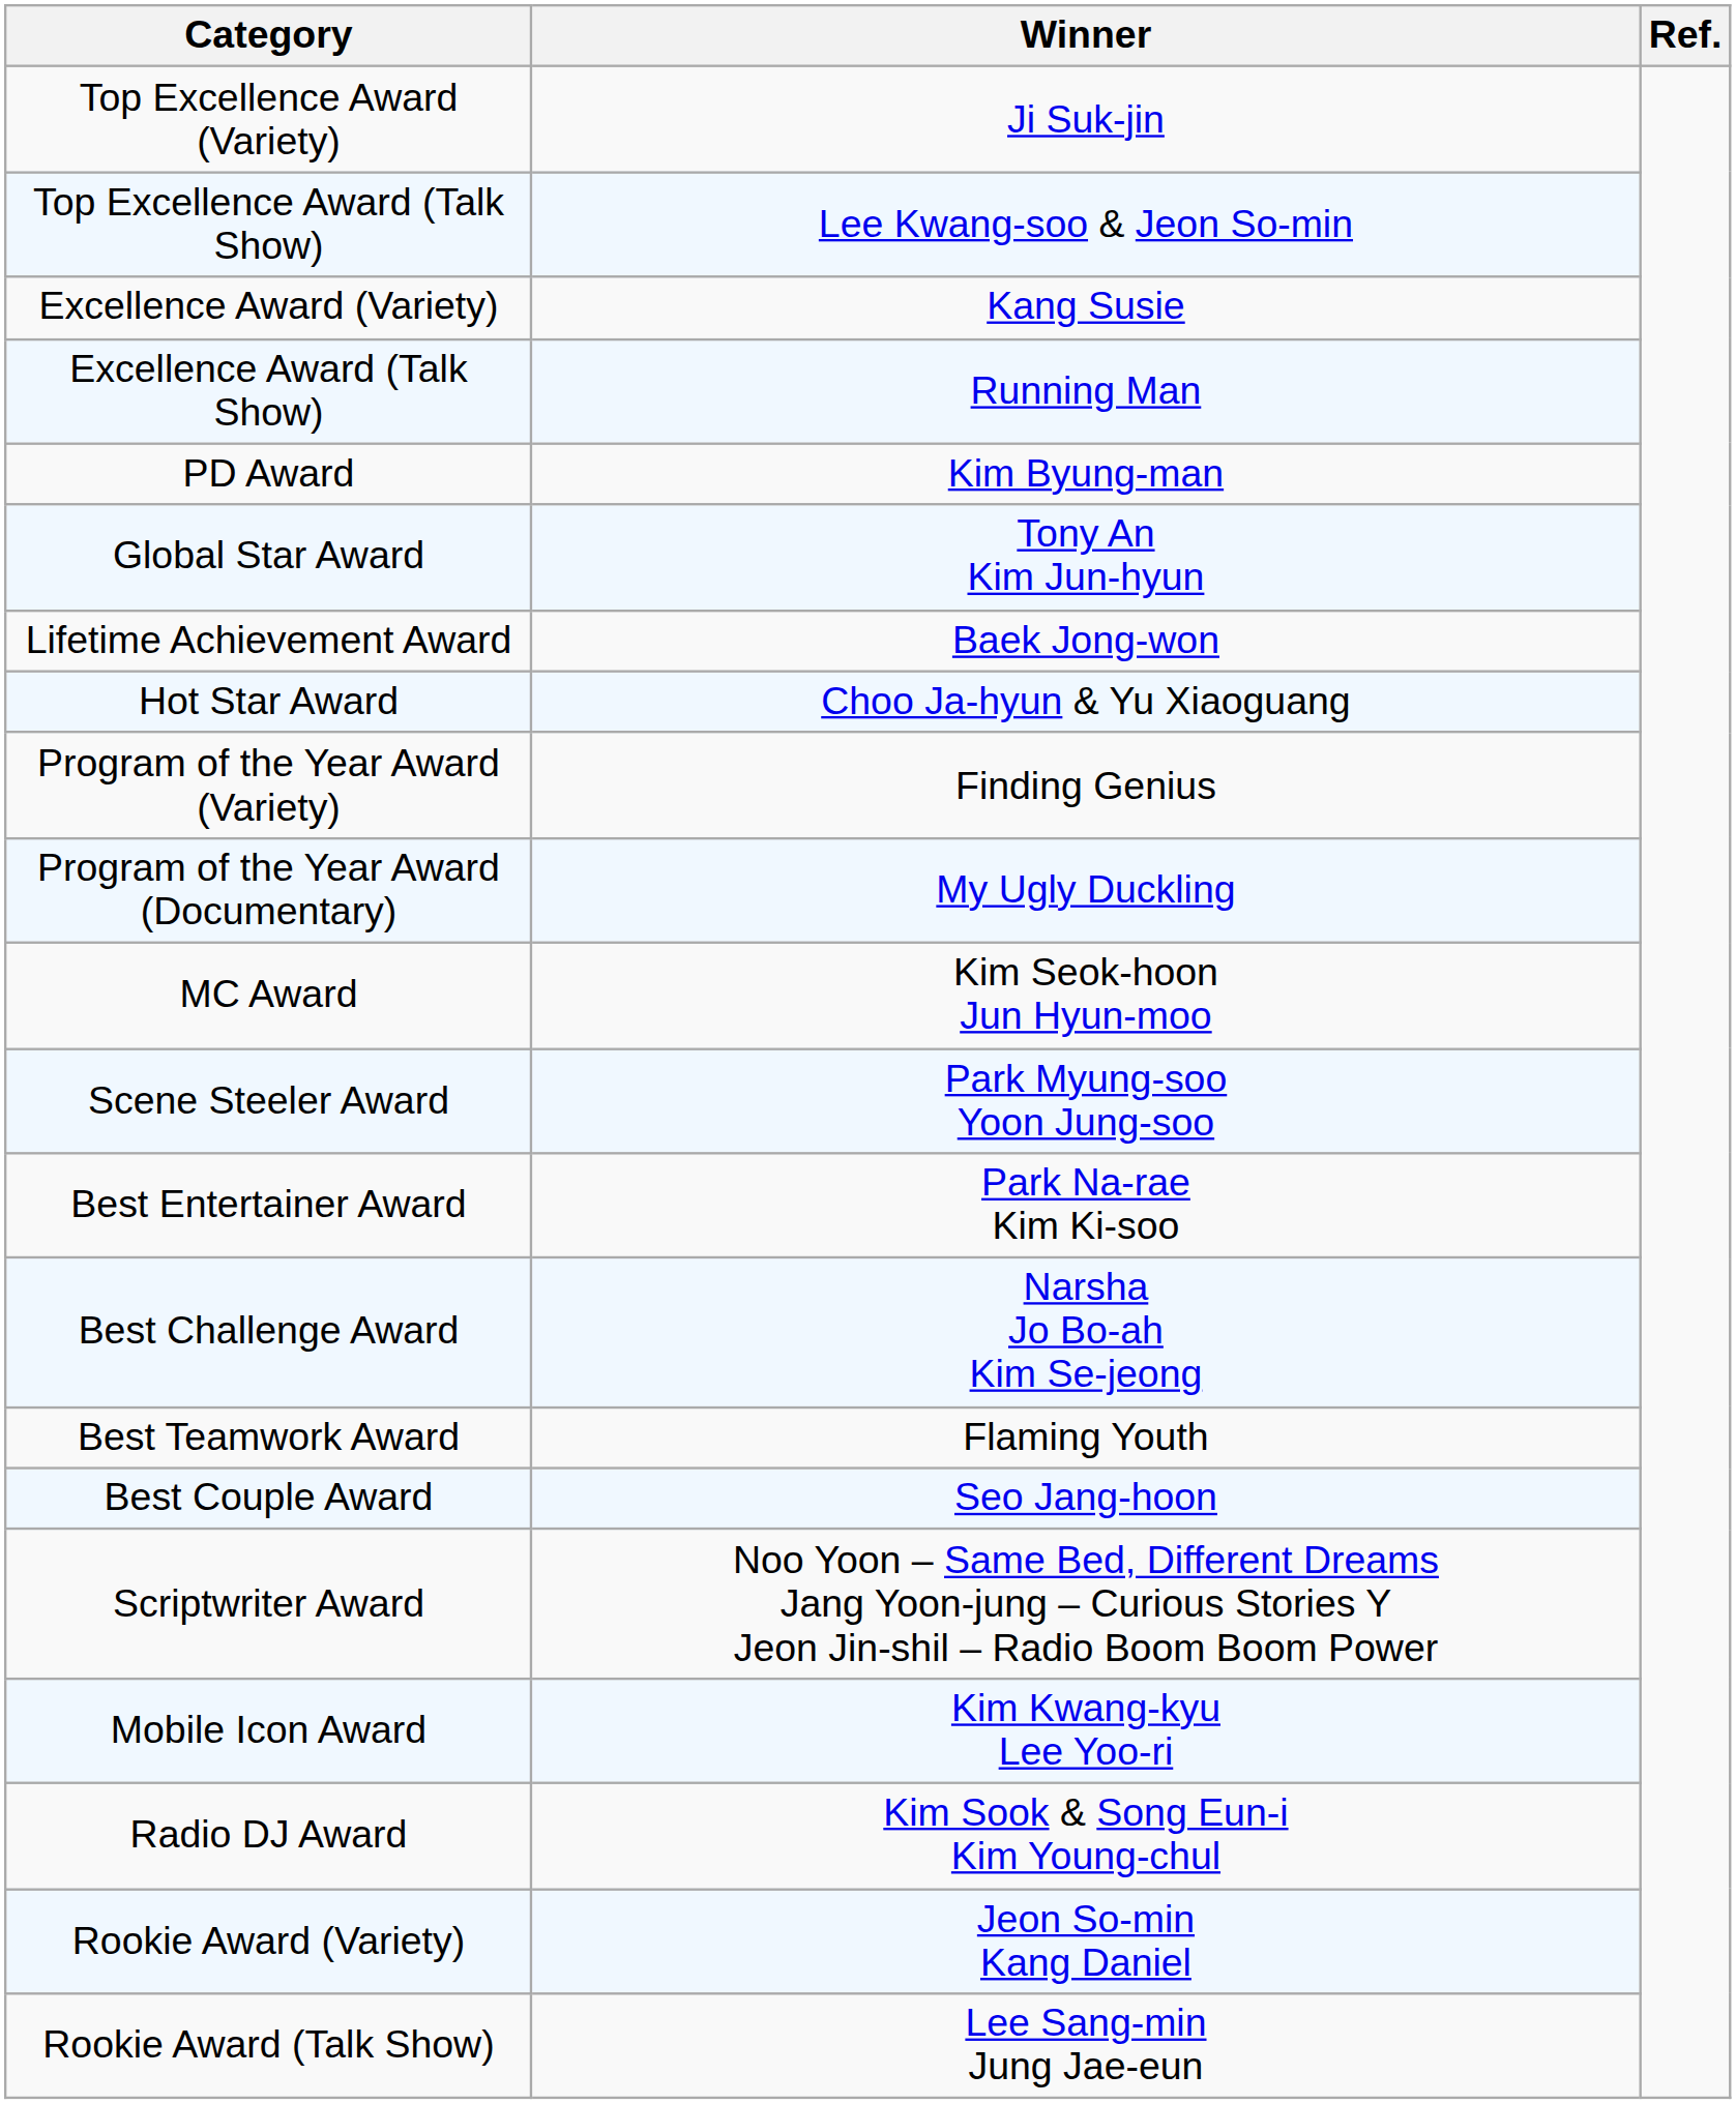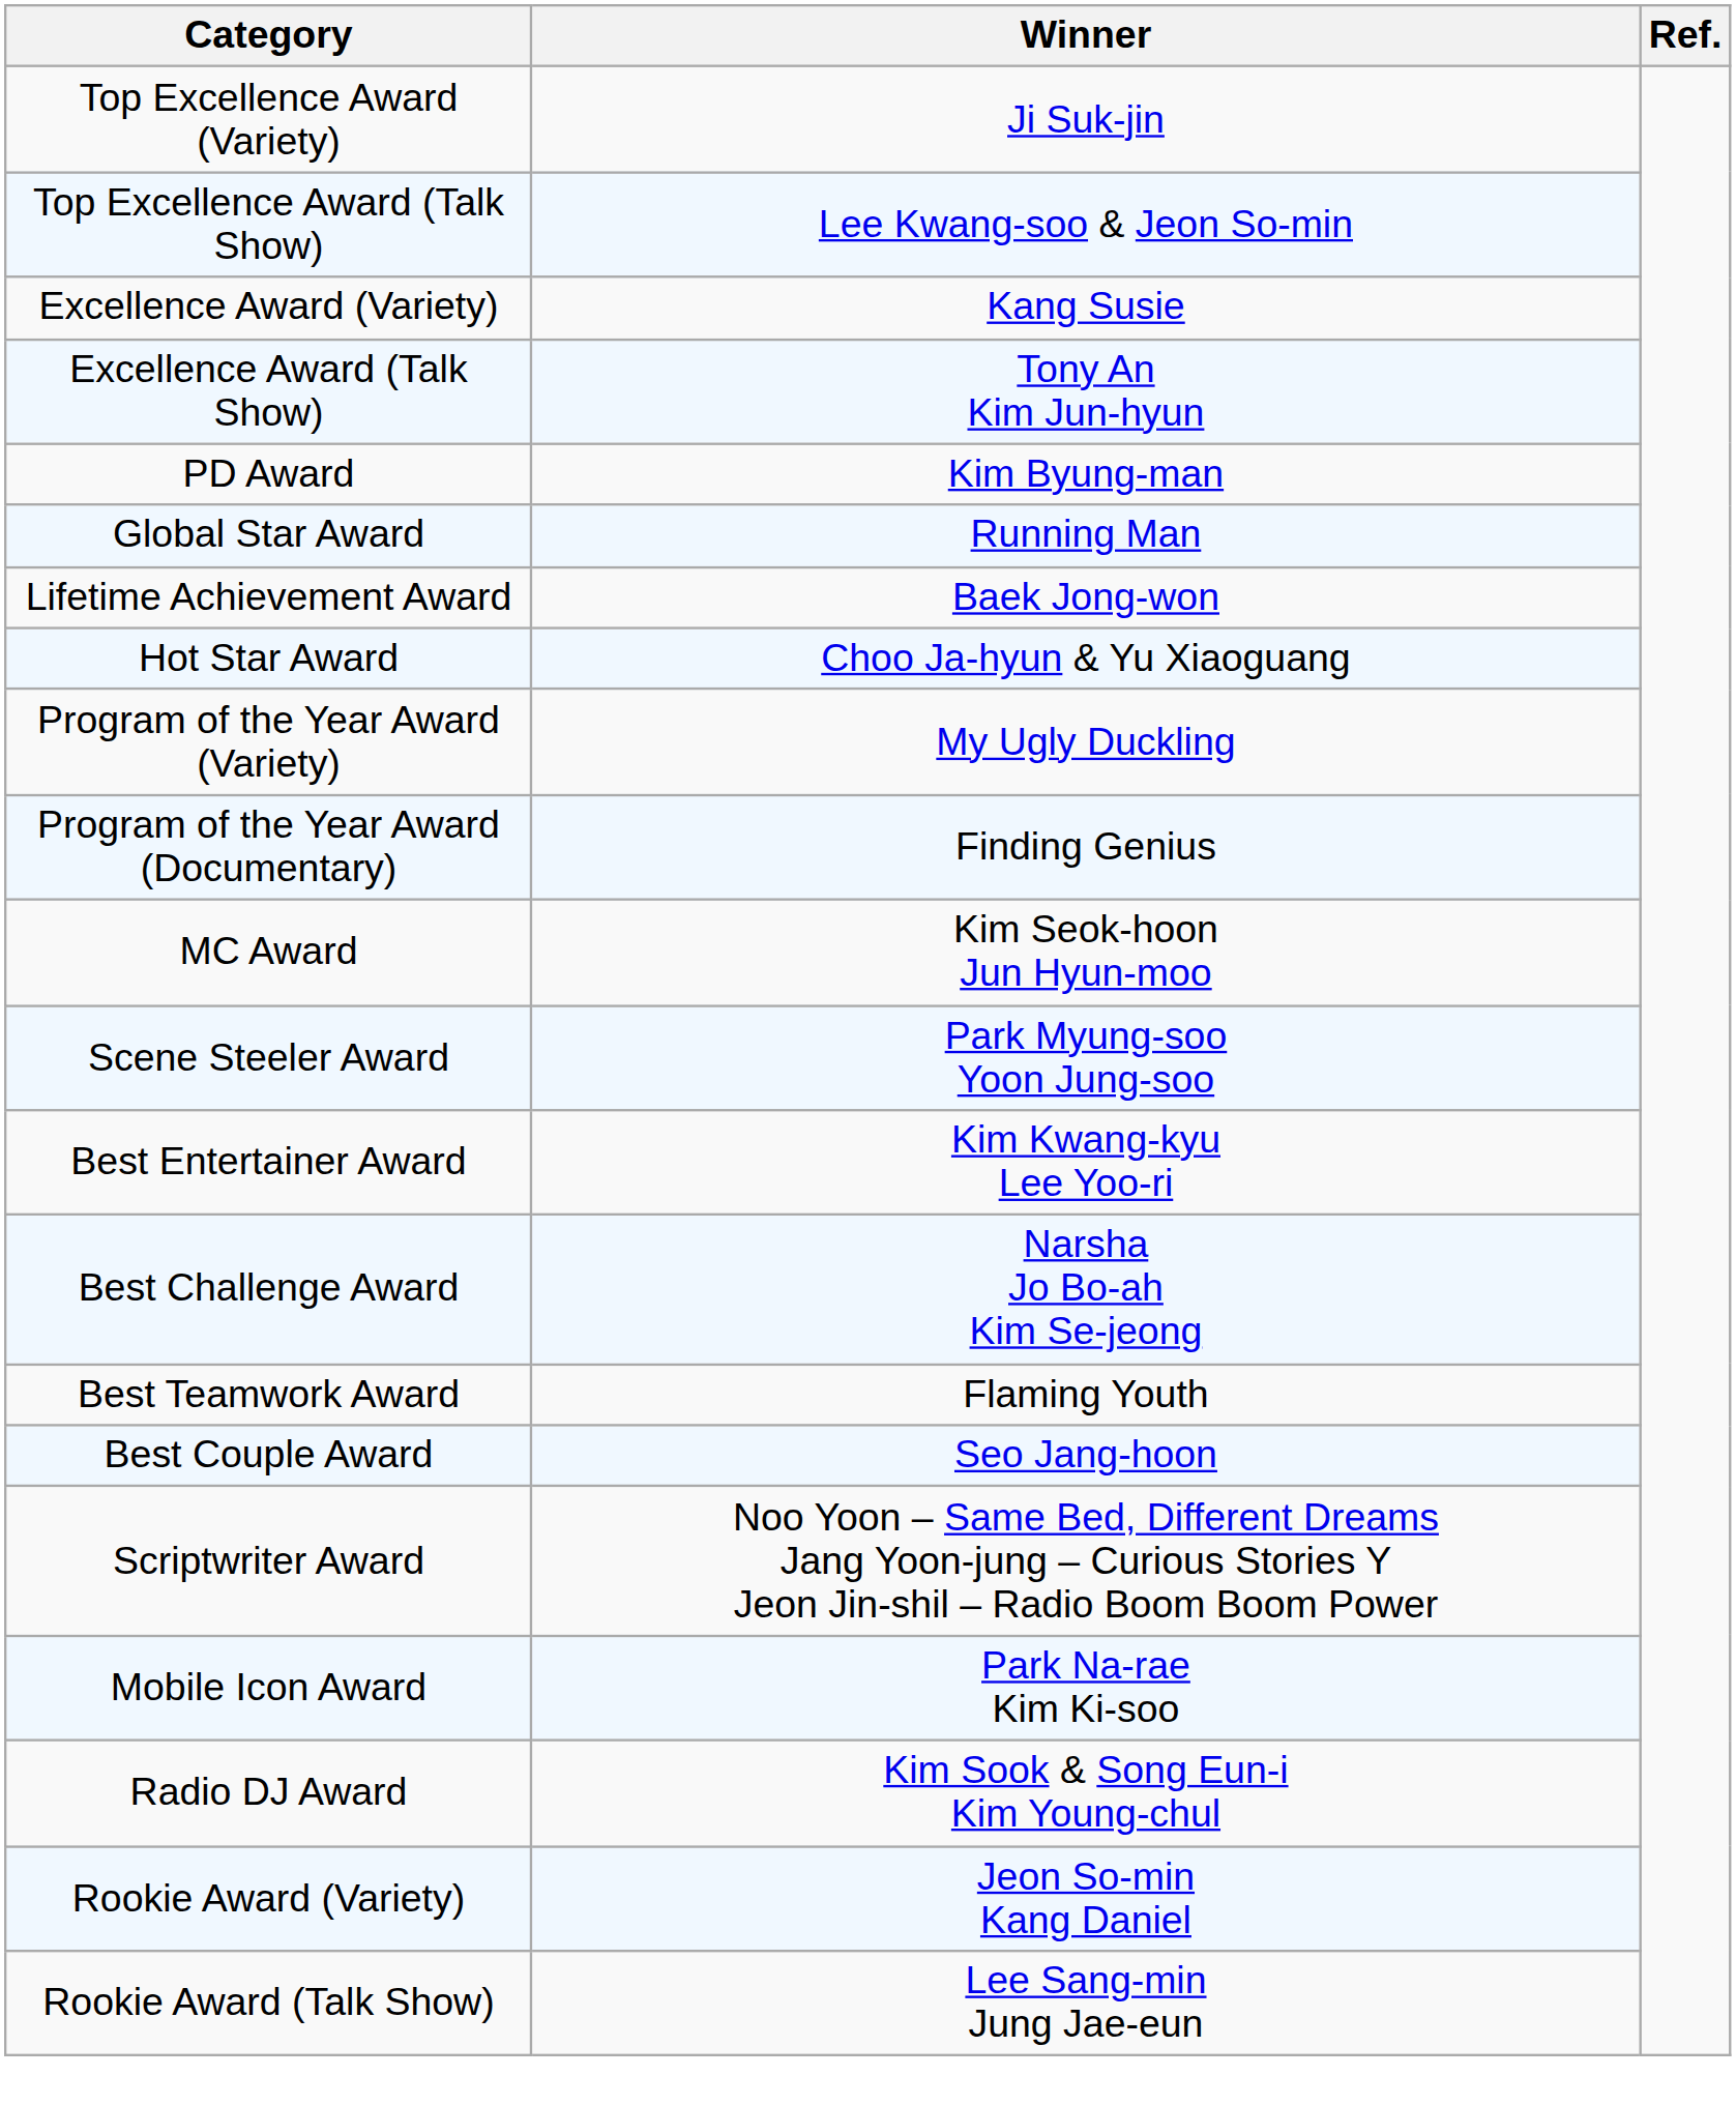 <table class="wikitable sortable">
 <tr align=center>
 <th style="width:210px">Category</th>
 <th style="width:450px">Winner</th>
 <th style="width:10px">Ref.</th>
 </tr>
 <tr align=center>
 <td>Top Excellence Award (Variety)</td>
 <td><a href='#'>Ji Suk-jin</a></td>
 <td rowspan=21></td>
 </tr>
 <tr align=center style="background:#F0F8FF">
 <td>Top Excellence Award (Talk Show)</td>
 <td><a href='#'>Lee Kwang-soo</a> & <a href='#'>Jeon So-min</a></td>
 </tr>
 <tr align=center>
 <td>Excellence Award (Variety)</td>
 <td><a href='#'>Kang Susie</a></td>
 </tr>
 <tr align=center style="background:#F0F8FF">
 <td>Excellence Award (Talk Show)</td>
-<td><a href='#'>Running Man</a></td>
+<td><a href='#'>Tony An</a> <br> <a href='#'>Kim Jun-hyun</a></td>
 </tr>
 <tr align=center>
 <td>PD Award</td>
 <td><a href='#'>Kim Byung-man</a></td>
 </tr>
 <tr align=center style="background:#F0F8FF">
 <td>Global Star Award</td>
-<td><a href='#'>Tony An</a> <br> <a href='#'>Kim Jun-hyun</a></td>
+<td><a href='#'>Running Man</a></td>
 </tr>
 <tr align=center>
 <td>Lifetime Achievement Award</td>
 <td><a href='#'>Baek Jong-won</a></td>
 </tr>
 <tr align=center style="background:#F0F8FF">
 <td>Hot Star Award</td>
 <td><a href='#'>Choo Ja-hyun</a> & Yu Xiaoguang</td>
 </tr>
 <tr align=center>
 <td>Program of the Year Award (Variety)</td>
-<td>Finding Genius</td>
+<td><a href='#'>My Ugly Duckling</a></td>
 </tr>
 <tr align=center style="background:#F0F8FF">
 <td>Program of the Year Award (Documentary)</td>
-<td><a href='#'>My Ugly Duckling</a></td>
+<td>Finding Genius</td>
 </tr>
 <tr align=center>
 <td>MC Award</td>
 <td>Kim Seok-hoon <br> <a href='#'>Jun Hyun-moo</a></td>
 </tr>
 <tr align=center style="background:#F0F8FF">
 <td>Scene Steeler Award</td>
 <td><a href='#'>Park Myung-soo</a> <br> <a href='#'>Yoon Jung-soo</a></td>
 </tr>
 <tr align=center>
 <td>Best Entertainer Award</td>
-<td><a href='#'>Park Na-rae</a> <br> Kim Ki-soo</td>
+<td><a href='#'>Kim Kwang-kyu</a> <br> <a href='#'>Lee Yoo-ri</a></td>
 </tr>
 <tr align=center style="background:#F0F8FF">
 <td>Best Challenge Award</td>
 <td><a href='#'>Narsha</a> <br> <a href='#'>Jo Bo-ah</a> <br> <a href='#'>Kim Se-jeong</a></td>
 </tr>
 <tr align=center>
 <td>Best Teamwork Award</td>
 <td>Flaming Youth</td>
 </tr>
 <tr align=center style="background:#F0F8FF">
 <td>Best Couple Award</td>
 <td><a href='#'>Seo Jang-hoon</a></td>
 </tr>
 <tr align=center>
 <td>Scriptwriter Award</td>
 <td>Noo Yoon – <a href='#'>Same Bed, Different Dreams</a> <br> Jang Yoon-jung – Curious Stories Y <br> Jeon Jin-shil – Radio Boom Boom Power</td>
 </tr>
 <tr align=center style="background:#F0F8FF">
 <td>Mobile Icon Award</td>
-<td><a href='#'>Kim Kwang-kyu</a> <br> <a href='#'>Lee Yoo-ri</a></td>
+<td><a href='#'>Park Na-rae</a> <br> Kim Ki-soo</td>
 </tr>
 <tr align=center>
 <td>Radio DJ Award</td>
 <td><a href='#'>Kim Sook</a> & <a href='#'>Song Eun-i</a> <br> <a href='#'>Kim Young-chul</a></td>
 </tr>
 <tr align=center style="background:#F0F8FF">
 <td>Rookie Award (Variety)</td>
 <td><a href='#'>Jeon So-min</a> <br> <a href='#'>Kang Daniel</a></td>
 </tr>
 <tr align=center>
 <td>Rookie Award (Talk Show)</td>
 <td><a href='#'>Lee Sang-min</a> <br> Jung Jae-eun</td>
 </tr>
 </table>
